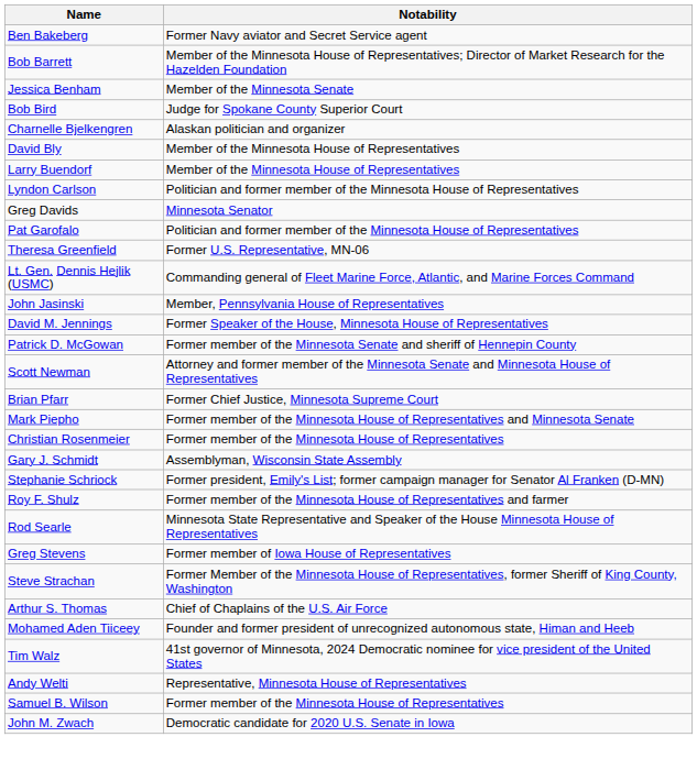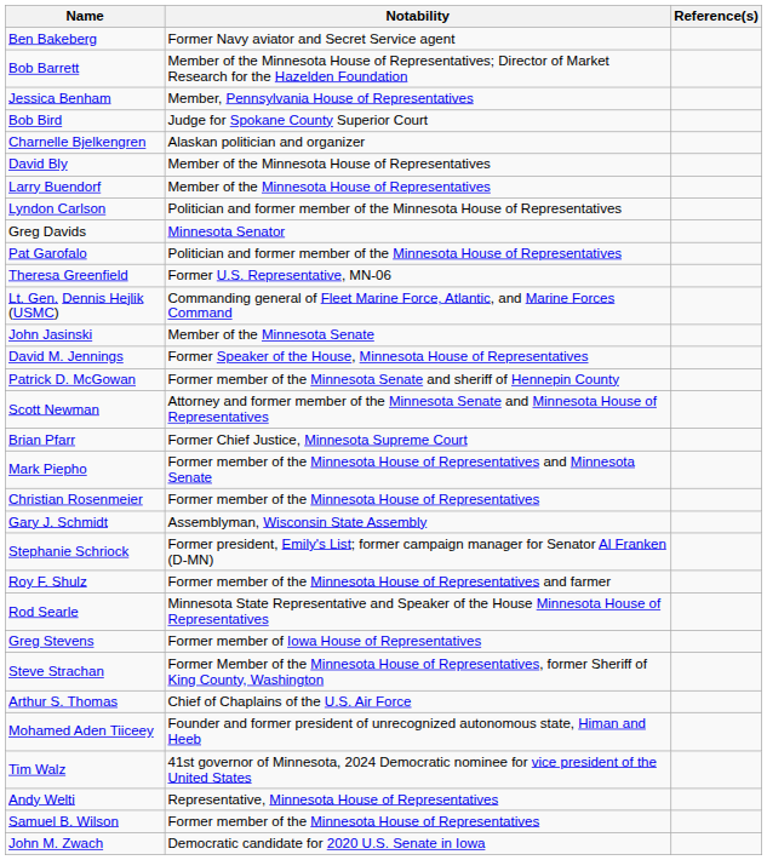 <table class="wikitable">
 <tr>
 <th>Name</th>
 <th>Notability</th>
+<th>Reference(s)</th>
 </tr>
 <tr>
 <td><a href='#'>Ben Bakeberg</a></td>
 <td>Former Navy aviator and Secret Service agent</td>
+<td></td>
 </tr>
 <tr>
 <td><a href='#'>Bob Barrett</a></td>
 <td>Member of the Minnesota House of Representatives; Director of Market Research for the <a href='#'>Hazelden Foundation</a></td>
+<td></td>
 </tr>
 <tr>
 <td><a href='#'>Jessica Benham</a></td>
-<td>Member of the <a href='#'>Minnesota Senate</a></td>
+<td>Member, <a href='#'>Pennsylvania House of Representatives</a></td>
+<td></td>
 </tr>
 <tr>
 <td><a href='#'>Bob Bird</a></td>
 <td>Judge for <a href='#'>Spokane County</a> Superior Court</td>
+<td></td>
 </tr>
 <tr>
 <td><a href='#'>Charnelle Bjelkengren</a></td>
 <td>Alaskan politician and organizer</td>
+<td></td>
 </tr>
 <tr>
 <td><a href='#'>David Bly</a></td>
 <td>Member of the Minnesota House of Representatives</td>
+<td></td>
 </tr>
 <tr>
 <td><a href='#'>Larry Buendorf</a></td>
 <td>Member of the <a href='#'>Minnesota House of Representatives</a></td>
+<td></td>
 </tr>
 <tr>
 <td><a href='#'>Lyndon Carlson</a></td>
 <td>Politician and former member of the Minnesota House of Representatives</td>
+<td></td>
 </tr>
 <tr>
 <td>Greg Davids</td>
 <td><a href='#'>Minnesota Senator</a></td>
+<td></td>
 </tr>
 <tr>
 <td><a href='#'>Pat Garofalo</a></td>
 <td>Politician and former member of the <a href='#'>Minnesota House of Representatives</a></td>
+<td></td>
 </tr>
 <tr>
 <td><a href='#'>Theresa Greenfield</a></td>
 <td>Former <a href='#'>U.S. Representative</a>, MN-06</td>
+<td></td>
 </tr>
 <tr>
 <td><a href='#'>Lt. Gen.</a> <a href='#'>Dennis Hejlik</a> (<a href='#'>USMC</a>)</td>
 <td>Commanding general of <a href='#'>Fleet Marine Force, Atlantic</a>, and <a href='#'>Marine Forces Command</a></td>
+<td></td>
 </tr>
 <tr>
 <td><a href='#'>John Jasinski</a></td>
-<td>Member, <a href='#'>Pennsylvania House of Representatives</a></td>
+<td>Member of the <a href='#'>Minnesota Senate</a></td>
+<td></td>
 </tr>
 <tr>
 <td><a href='#'>David M. Jennings</a></td>
 <td>Former <a href='#'>Speaker of the House</a>, <a href='#'>Minnesota House of Representatives</a></td>
+<td></td>
 </tr>
 <tr>
 <td><a href='#'>Patrick D. McGowan</a></td>
 <td>Former member of the <a href='#'>Minnesota Senate</a> and sheriff of <a href='#'>Hennepin County</a></td>
+<td></td>
 </tr>
 <tr>
 <td><a href='#'>Scott Newman</a></td>
 <td>Attorney and former member of the <a href='#'>Minnesota Senate</a> and <a href='#'>Minnesota House of Representatives</a></td>
+<td></td>
 </tr>
 <tr>
 <td><a href='#'>Brian Pfarr</a></td>
 <td>Former Chief Justice, <a href='#'>Minnesota Supreme Court</a></td>
+<td></td>
 </tr>
 <tr>
 <td><a href='#'>Mark Piepho</a></td>
 <td>Former member of the <a href='#'>Minnesota House of Representatives</a> and <a href='#'>Minnesota Senate</a></td>
+<td></td>
 </tr>
 <tr>
 <td><a href='#'>Christian Rosenmeier</a></td>
 <td>Former member of the <a href='#'>Minnesota House of Representatives</a></td>
+<td></td>
 </tr>
 <tr>
 <td><a href='#'>Gary J. Schmidt</a></td>
 <td>Assemblyman, <a href='#'>Wisconsin State Assembly</a></td>
+<td></td>
 </tr>
 <tr>
 <td><a href='#'>Stephanie Schriock</a></td>
 <td>Former president, <a href='#'>Emily's List</a>; former campaign manager for Senator <a href='#'>Al Franken</a> (D-MN)</td>
+<td></td>
 </tr>
 <tr>
 <td><a href='#'>Roy F. Shulz</a></td>
 <td>Former member of the <a href='#'>Minnesota House of Representatives</a> and farmer</td>
+<td></td>
 </tr>
 <tr>
 <td><a href='#'>Rod Searle</a></td>
 <td>Minnesota State Representative and Speaker of the House <a href='#'>Minnesota House of Representatives</a></td>
+<td></td>
 </tr>
 <tr>
 <td><a href='#'>Greg Stevens</a></td>
 <td>Former member of <a href='#'>Iowa House of Representatives</a></td>
+<td></td>
 </tr>
 <tr>
 <td><a href='#'>Steve Strachan</a></td>
 <td>Former Member of the <a href='#'>Minnesota House of Representatives</a>, former Sheriff of <a href='#'>King County, Washington</a></td>
+<td></td>
 </tr>
 <tr>
 <td><a href='#'>Arthur S. Thomas</a></td>
 <td>Chief of Chaplains of the <a href='#'>U.S. Air Force</a></td>
+<td></td>
 </tr>
 <tr>
 <td><a href='#'>Mohamed Aden Tiiceey</a></td>
 <td>Founder and former president of unrecognized autonomous state, <a href='#'>Himan and Heeb</a></td>
+<td></td>
 </tr>
 <tr>
 <td><a href='#'>Tim Walz</a></td>
 <td>41st governor of Minnesota, 2024 Democratic nominee for <a href='#'>vice president of the United States</a></td>
+<td></td>
 </tr>
 <tr>
 <td><a href='#'>Andy Welti</a></td>
 <td>Representative, <a href='#'>Minnesota House of Representatives</a></td>
+<td></td>
 </tr>
 <tr>
 <td><a href='#'>Samuel B. Wilson</a></td>
 <td>Former member of the <a href='#'>Minnesota House of Representatives</a></td>
+<td></td>
 </tr>
 <tr>
 <td><a href='#'>John M. Zwach</a></td>
 <td>Democratic candidate for <a href='#'>2020 U.S. Senate in Iowa</a></td>
+<td></td>
 </tr>
 </table>
